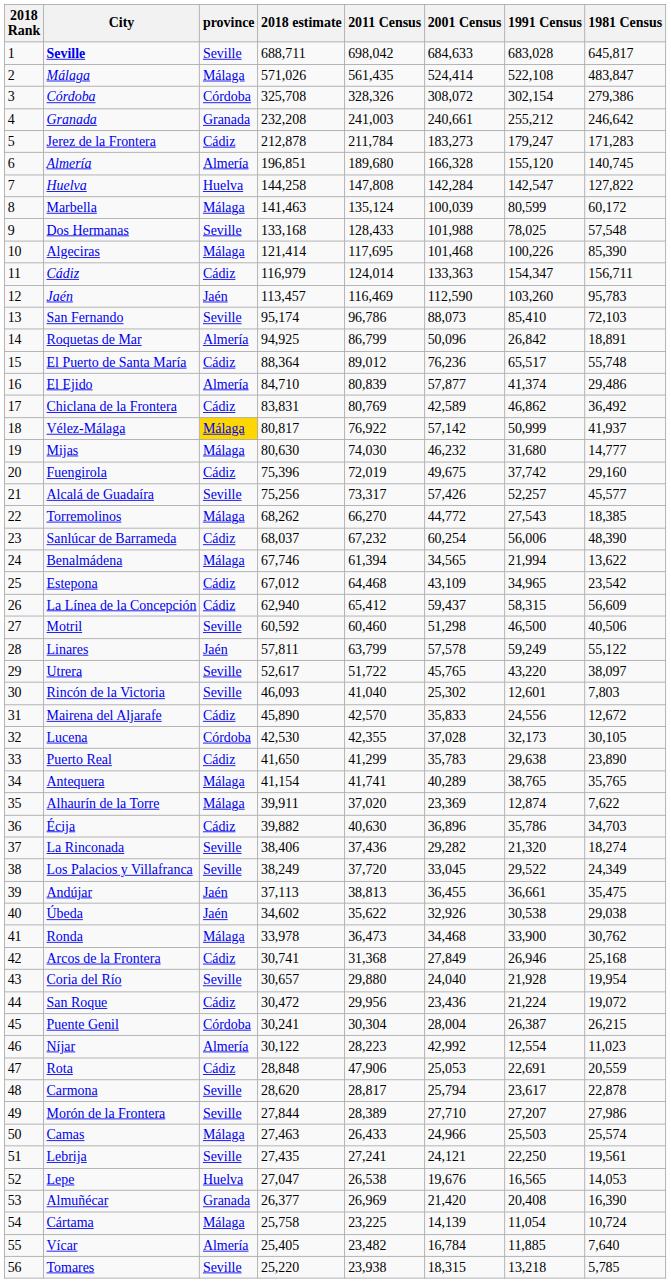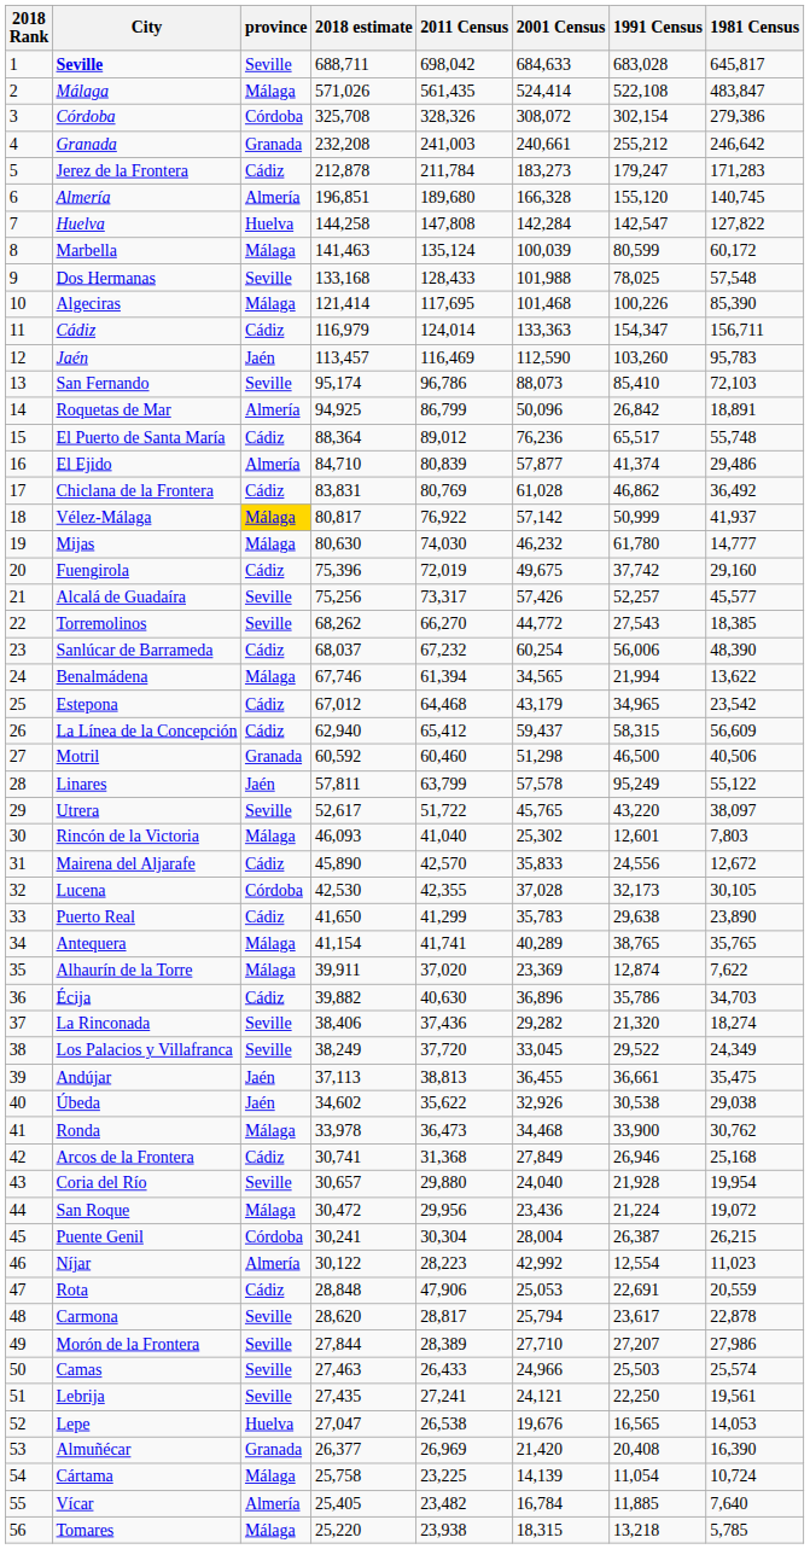 <table class="wikitable sortable">
 <tr>
 <th>2018<br>Rank</th>
 <th>City</th>
 <th>province</th>
 <th>2018 estimate</th>
 <th>2011 Census</th>
 <th data-sort-type="number">2001 Census</th>
 <th data-sort-type="number">1991 Census</th>
 <th>1981 Census</th>
 </tr>
 <tr>
 <td>1</td>
 <td><strong><a href='#'>Seville</a></strong></td>
 <td><a href='#'>Seville</a></td>
 <td>688,711</td>
 <td>698,042</td>
 <td>684,633</td>
 <td>683,028</td>
 <td>645,817</td>
 </tr>
 <tr>
 <td>2</td>
 <td><em><a href='#'>Málaga</a></em></td>
 <td><a href='#'>Málaga</a></td>
 <td>571,026</td>
 <td>561,435</td>
 <td>524,414</td>
 <td>522,108</td>
 <td>483,847</td>
 </tr>
 <tr>
 <td>3</td>
 <td><em><a href='#'>Córdoba</a></em></td>
 <td><a href='#'>Córdoba</a></td>
 <td>325,708</td>
 <td>328,326</td>
 <td>308,072</td>
 <td>302,154</td>
 <td>279,386</td>
 </tr>
 <tr>
 <td>4</td>
 <td><em><a href='#'>Granada</a></em></td>
 <td><a href='#'>Granada</a></td>
 <td>232,208</td>
 <td>241,003</td>
 <td>240,661</td>
 <td>255,212</td>
 <td>246,642</td>
 </tr>
 <tr>
 <td>5</td>
 <td><a href='#'>Jerez de la Frontera</a></td>
 <td><a href='#'>Cádiz</a></td>
 <td>212,878</td>
 <td>211,784</td>
 <td>183,273</td>
 <td>179,247</td>
 <td>171,283</td>
 </tr>
 <tr>
 <td>6</td>
 <td><em><a href='#'>Almería</a></em></td>
 <td><a href='#'>Almería</a></td>
 <td>196,851</td>
 <td>189,680</td>
 <td>166,328</td>
 <td>155,120</td>
 <td>140,745</td>
 </tr>
 <tr>
 <td>7</td>
 <td><em><a href='#'>Huelva</a></em></td>
 <td><a href='#'>Huelva</a></td>
 <td>144,258</td>
 <td>147,808</td>
 <td>142,284</td>
 <td>142,547</td>
 <td>127,822</td>
 </tr>
 <tr>
 <td>8</td>
 <td><a href='#'>Marbella</a></td>
 <td><a href='#'>Málaga</a></td>
 <td>141,463</td>
 <td>135,124</td>
 <td>100,039</td>
 <td>80,599</td>
 <td>60,172</td>
 </tr>
 <tr>
 <td>9</td>
 <td><a href='#'>Dos Hermanas</a></td>
 <td><a href='#'>Seville</a></td>
 <td>133,168</td>
 <td>128,433</td>
 <td>101,988</td>
 <td>78,025</td>
 <td>57,548</td>
 </tr>
 <tr>
 <td>10</td>
 <td><a href='#'>Algeciras</a></td>
 <td><a href='#'>Málaga</a></td>
 <td>121,414</td>
 <td>117,695</td>
 <td>101,468</td>
 <td>100,226</td>
 <td>85,390</td>
 </tr>
 <tr>
 <td>11</td>
 <td><em><a href='#'>Cádiz</a></em></td>
 <td><a href='#'>Cádiz</a></td>
 <td>116,979</td>
 <td>124,014</td>
 <td>133,363</td>
 <td>154,347</td>
 <td>156,711</td>
 </tr>
 <tr>
 <td>12</td>
 <td><em><a href='#'>Jaén</a></em></td>
 <td><a href='#'>Jaén</a></td>
 <td>113,457</td>
 <td>116,469</td>
 <td>112,590</td>
 <td>103,260</td>
 <td>95,783</td>
 </tr>
 <tr>
 <td>13</td>
 <td><a href='#'>San Fernando</a></td>
 <td><a href='#'>Seville</a></td>
 <td>95,174</td>
 <td>96,786</td>
 <td>88,073</td>
 <td>85,410</td>
 <td>72,103</td>
 </tr>
 <tr>
 <td>14</td>
 <td><a href='#'>Roquetas de Mar</a></td>
 <td><a href='#'>Almería</a></td>
 <td>94,925</td>
 <td>86,799</td>
 <td>50,096</td>
 <td>26,842</td>
 <td>18,891</td>
 </tr>
 <tr>
 <td>15</td>
 <td><a href='#'>El Puerto de Santa María</a></td>
 <td><a href='#'>Cádiz</a></td>
 <td>88,364</td>
 <td>89,012</td>
 <td>76,236</td>
 <td>65,517</td>
 <td>55,748</td>
 </tr>
 <tr>
 <td>16</td>
 <td><a href='#'>El Ejido</a></td>
 <td><a href='#'>Almería</a></td>
 <td>84,710</td>
 <td>80,839</td>
 <td>57,877</td>
 <td>41,374</td>
 <td>29,486</td>
 </tr>
 <tr>
 <td>17</td>
 <td><a href='#'>Chiclana de la Frontera</a></td>
 <td><a href='#'>Cádiz</a></td>
 <td>83,831</td>
 <td>80,769</td>
-<td>42,589</td>
+<td>61,028</td>
 <td>46,862</td>
 <td>36,492</td>
 </tr>
 <tr>
 <td>18</td>
 <td><a href='#'>Vélez-Málaga</a></td>
 <td style="background: gold;"><a href='#'>Málaga</a></td>
 <td>80,817</td>
 <td>76,922</td>
 <td>57,142</td>
 <td>50,999</td>
 <td>41,937</td>
 </tr>
 <tr>
 <td>19</td>
 <td><a href='#'>Mijas</a></td>
 <td><a href='#'>Málaga</a></td>
 <td>80,630</td>
 <td>74,030</td>
 <td>46,232</td>
-<td>31,680</td>
+<td>61,780</td>
 <td>14,777</td>
 </tr>
 <tr>
 <td>20</td>
 <td><a href='#'>Fuengirola</a></td>
 <td><a href='#'>Cádiz</a></td>
 <td>75,396</td>
 <td>72,019</td>
 <td>49,675</td>
 <td>37,742</td>
 <td>29,160</td>
 </tr>
 <tr>
 <td>21</td>
 <td><a href='#'>Alcalá de Guadaíra</a></td>
 <td><a href='#'>Seville</a></td>
 <td>75,256</td>
 <td>73,317</td>
 <td>57,426</td>
 <td>52,257</td>
 <td>45,577</td>
 </tr>
 <tr>
 <td>22</td>
 <td><a href='#'>Torremolinos</a></td>
-<td><a href='#'>Málaga</a></td>
+<td><a href='#'>Seville</a></td>
 <td>68,262</td>
 <td>66,270</td>
 <td>44,772</td>
 <td>27,543</td>
 <td>18,385</td>
 </tr>
 <tr>
 <td>23</td>
 <td><a href='#'>Sanlúcar de Barrameda</a></td>
 <td><a href='#'>Cádiz</a></td>
 <td>68,037</td>
 <td>67,232</td>
 <td>60,254</td>
 <td>56,006</td>
 <td>48,390</td>
 </tr>
 <tr>
 <td>24</td>
 <td><a href='#'>Benalmádena</a></td>
 <td><a href='#'>Málaga</a></td>
 <td>67,746</td>
 <td>61,394</td>
 <td>34,565</td>
 <td>21,994</td>
 <td>13,622</td>
 </tr>
 <tr>
 <td>25</td>
 <td><a href='#'>Estepona</a></td>
 <td><a href='#'>Cádiz</a></td>
 <td>67,012</td>
 <td>64,468</td>
-<td>43,109</td>
+<td>43,179</td>
 <td>34,965</td>
 <td>23,542</td>
 </tr>
 <tr>
 <td>26</td>
 <td><a href='#'>La Línea de la Concepción</a></td>
 <td><a href='#'>Cádiz</a></td>
 <td>62,940</td>
 <td>65,412</td>
 <td>59,437</td>
 <td>58,315</td>
 <td>56,609</td>
 </tr>
 <tr>
 <td>27</td>
 <td><a href='#'>Motril</a></td>
-<td><a href='#'>Seville</a></td>
+<td><a href='#'>Granada</a></td>
 <td>60,592</td>
 <td>60,460</td>
 <td>51,298</td>
 <td>46,500</td>
 <td>40,506</td>
 </tr>
 <tr>
 <td>28</td>
 <td><a href='#'>Linares</a></td>
 <td><a href='#'>Jaén</a></td>
 <td>57,811</td>
 <td>63,799</td>
 <td>57,578</td>
-<td>59,249</td>
+<td>95,249</td>
 <td>55,122</td>
 </tr>
 <tr>
 <td>29</td>
 <td><a href='#'>Utrera</a></td>
 <td><a href='#'>Seville</a></td>
 <td>52,617</td>
 <td>51,722</td>
 <td>45,765</td>
 <td>43,220</td>
 <td>38,097</td>
 </tr>
 <tr>
 <td>30</td>
 <td><a href='#'>Rincón de la Victoria</a></td>
-<td><a href='#'>Seville</a></td>
+<td><a href='#'>Málaga</a></td>
 <td>46,093</td>
 <td>41,040</td>
 <td>25,302</td>
 <td>12,601</td>
 <td>7,803</td>
 </tr>
 <tr>
 <td>31</td>
 <td><a href='#'>Mairena del Aljarafe</a></td>
 <td><a href='#'>Cádiz</a></td>
 <td>45,890</td>
 <td>42,570</td>
 <td>35,833</td>
 <td>24,556</td>
 <td>12,672</td>
 </tr>
 <tr>
 <td>32</td>
 <td><a href='#'>Lucena</a></td>
 <td><a href='#'>Córdoba</a></td>
 <td>42,530</td>
 <td>42,355</td>
 <td>37,028</td>
 <td>32,173</td>
 <td>30,105</td>
 </tr>
 <tr>
 <td>33</td>
 <td><a href='#'>Puerto Real</a></td>
 <td><a href='#'>Cádiz</a></td>
 <td>41,650</td>
 <td>41,299</td>
 <td>35,783</td>
 <td>29,638</td>
 <td>23,890</td>
 </tr>
 <tr>
 <td>34</td>
 <td><a href='#'>Antequera</a></td>
 <td><a href='#'>Málaga</a></td>
 <td>41,154</td>
 <td>41,741</td>
 <td>40,289</td>
 <td>38,765</td>
 <td>35,765</td>
 </tr>
 <tr>
 <td>35</td>
 <td><a href='#'>Alhaurín de la Torre</a></td>
 <td><a href='#'>Málaga</a></td>
 <td>39,911</td>
 <td>37,020</td>
 <td>23,369</td>
 <td>12,874</td>
 <td>7,622</td>
 </tr>
 <tr>
 <td>36</td>
 <td><a href='#'>Écija</a></td>
 <td><a href='#'>Cádiz</a></td>
 <td>39,882</td>
 <td>40,630</td>
 <td>36,896</td>
 <td>35,786</td>
 <td>34,703</td>
 </tr>
 <tr>
 <td>37</td>
 <td><a href='#'>La Rinconada</a></td>
 <td><a href='#'>Seville</a></td>
 <td>38,406</td>
 <td>37,436</td>
 <td>29,282</td>
 <td>21,320</td>
 <td>18,274</td>
 </tr>
 <tr>
 <td>38</td>
 <td><a href='#'>Los Palacios y Villafranca</a></td>
 <td><a href='#'>Seville</a></td>
 <td>38,249</td>
 <td>37,720</td>
 <td>33,045</td>
 <td>29,522</td>
 <td>24,349</td>
 </tr>
 <tr>
 <td>39</td>
 <td><a href='#'>Andújar</a></td>
 <td><a href='#'>Jaén</a></td>
 <td>37,113</td>
 <td>38,813</td>
 <td>36,455</td>
 <td>36,661</td>
 <td>35,475</td>
 </tr>
 <tr>
 <td>40</td>
 <td><a href='#'>Úbeda</a></td>
 <td><a href='#'>Jaén</a></td>
 <td>34,602</td>
 <td>35,622</td>
 <td>32,926</td>
 <td>30,538</td>
 <td>29,038</td>
 </tr>
 <tr>
 <td>41</td>
 <td><a href='#'>Ronda</a></td>
 <td><a href='#'>Málaga</a></td>
 <td>33,978</td>
 <td>36,473</td>
 <td>34,468</td>
 <td>33,900</td>
 <td>30,762</td>
 </tr>
 <tr>
 <td>42</td>
 <td><a href='#'>Arcos de la Frontera</a></td>
 <td><a href='#'>Cádiz</a></td>
 <td>30,741</td>
 <td>31,368</td>
 <td>27,849</td>
 <td>26,946</td>
 <td>25,168</td>
 </tr>
 <tr>
 <td>43</td>
 <td><a href='#'>Coria del Río</a></td>
 <td><a href='#'>Seville</a></td>
 <td>30,657</td>
 <td>29,880</td>
 <td>24,040</td>
 <td>21,928</td>
 <td>19,954</td>
 </tr>
 <tr>
 <td>44</td>
 <td><a href='#'>San Roque</a></td>
-<td><a href='#'>Cádiz</a></td>
+<td><a href='#'>Málaga</a></td>
 <td>30,472</td>
 <td>29,956</td>
 <td>23,436</td>
 <td>21,224</td>
 <td>19,072</td>
 </tr>
 <tr>
 <td>45</td>
 <td><a href='#'>Puente Genil</a></td>
 <td><a href='#'>Córdoba</a></td>
 <td>30,241</td>
 <td>30,304</td>
 <td>28,004</td>
 <td>26,387</td>
 <td>26,215</td>
 </tr>
 <tr>
 <td>46</td>
 <td><a href='#'>Níjar</a></td>
 <td><a href='#'>Almería</a></td>
 <td>30,122</td>
 <td>28,223</td>
 <td>42,992</td>
 <td>12,554</td>
 <td>11,023</td>
 </tr>
 <tr>
 <td>47</td>
 <td><a href='#'>Rota</a></td>
 <td><a href='#'>Cádiz</a></td>
 <td>28,848</td>
 <td>47,906</td>
 <td>25,053</td>
 <td>22,691</td>
 <td>20,559</td>
 </tr>
 <tr>
 <td>48</td>
 <td><a href='#'>Carmona</a></td>
 <td><a href='#'>Seville</a></td>
 <td>28,620</td>
 <td>28,817</td>
 <td>25,794</td>
 <td>23,617</td>
 <td>22,878</td>
 </tr>
 <tr>
 <td>49</td>
 <td><a href='#'>Morón de la Frontera</a></td>
 <td><a href='#'>Seville</a></td>
 <td>27,844</td>
 <td>28,389</td>
 <td>27,710</td>
 <td>27,207</td>
 <td>27,986</td>
 </tr>
 <tr>
 <td>50</td>
 <td><a href='#'>Camas</a></td>
-<td><a href='#'>Málaga</a></td>
+<td><a href='#'>Seville</a></td>
 <td>27,463</td>
 <td>26,433</td>
 <td>24,966</td>
 <td>25,503</td>
 <td>25,574</td>
 </tr>
 <tr>
 <td>51</td>
 <td><a href='#'>Lebrija</a></td>
 <td><a href='#'>Seville</a></td>
 <td>27,435</td>
 <td>27,241</td>
 <td>24,121</td>
 <td>22,250</td>
 <td>19,561</td>
 </tr>
 <tr>
 <td>52</td>
 <td><a href='#'>Lepe</a></td>
 <td><a href='#'>Huelva</a></td>
 <td>27,047</td>
 <td>26,538</td>
 <td>19,676</td>
 <td>16,565</td>
 <td>14,053</td>
 </tr>
 <tr>
 <td>53</td>
 <td><a href='#'>Almuñécar</a></td>
 <td><a href='#'>Granada</a></td>
 <td>26,377</td>
 <td>26,969</td>
 <td>21,420</td>
 <td>20,408</td>
 <td>16,390</td>
 </tr>
 <tr>
 <td>54</td>
 <td><a href='#'>Cártama</a></td>
 <td><a href='#'>Málaga</a></td>
 <td>25,758</td>
 <td>23,225</td>
 <td>14,139</td>
 <td>11,054</td>
 <td>10,724</td>
 </tr>
 <tr>
 <td>55</td>
 <td><a href='#'>Vícar</a></td>
 <td><a href='#'>Almería</a></td>
 <td>25,405</td>
 <td>23,482</td>
 <td>16,784</td>
 <td>11,885</td>
 <td>7,640</td>
 </tr>
 <tr>
 <td>56</td>
 <td><a href='#'>Tomares</a></td>
-<td><a href='#'>Seville</a></td>
+<td><a href='#'>Málaga</a></td>
 <td>25,220</td>
 <td>23,938</td>
 <td>18,315</td>
 <td>13,218</td>
 <td>5,785</td>
 </tr>
 </table>
